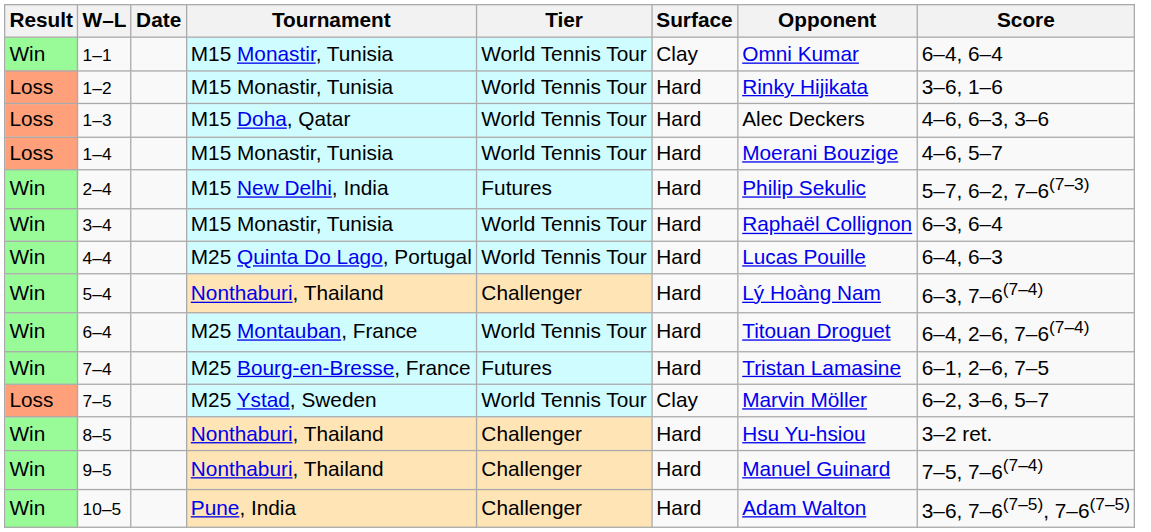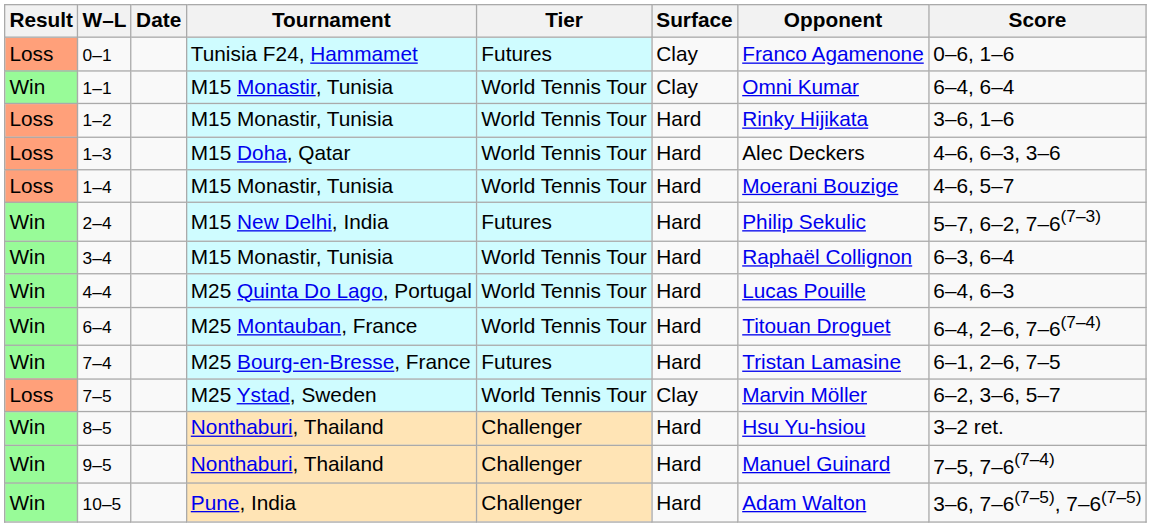 <table class="sortable wikitable">
 <tr>
 <th>Result</th>
 <th class="unsortable">W–L</th>
 <th>Date</th>
 <th>Tournament</th>
 <th>Tier</th>
 <th>Surface</th>
 <th>Opponent</th>
 <th class="unsortable">Score</th>
+</tr>
+<tr>
+<td bgcolor=FFA07A>Loss</td>
+<td><small>0–1</small></td>
+<td></td>
+<td style="background:#cffcff;">Tunisia F24, <a href='#'>Hammamet</a></td>
+<td style="background:#cffcff;">Futures</td>
+<td>Clay</td>
+<td> <a href='#'>Franco Agamenone</a></td>
+<td>0–6, 1–6</td>
 </tr>
 <tr>
 <td bgcolor=98FB98>Win</td>
 <td><small>1–1</small></td>
 <td></td>
 <td style="background:#cffcff;">M15 <a href='#'>Monastir</a>, Tunisia</td>
 <td style="background:#cffcff;">World Tennis Tour</td>
 <td>Clay</td>
 <td> <a href='#'>Omni Kumar</a></td>
 <td>6–4, 6–4</td>
 </tr>
 <tr>
 <td bgcolor=FFA07A>Loss</td>
 <td><small>1–2</small></td>
 <td></td>
 <td style="background:#cffcff;">M15 Monastir, Tunisia</td>
 <td style="background:#cffcff;">World Tennis Tour</td>
 <td>Hard</td>
 <td> <a href='#'>Rinky Hijikata</a></td>
 <td>3–6, 1–6</td>
 </tr>
 <tr>
 <td bgcolor=FFA07A>Loss</td>
 <td><small>1–3</small></td>
 <td></td>
 <td style="background:#cffcff;">M15 <a href='#'>Doha</a>, Qatar</td>
 <td style="background:#cffcff;">World Tennis Tour</td>
 <td>Hard</td>
 <td> Alec Deckers</td>
 <td>4–6, 6–3, 3–6</td>
 </tr>
 <tr>
 <td bgcolor=FFA07A>Loss</td>
 <td><small>1–4</small></td>
 <td></td>
 <td style="background:#cffcff;">M15 Monastir, Tunisia</td>
 <td style="background:#cffcff;">World Tennis Tour</td>
 <td>Hard</td>
 <td> <a href='#'>Moerani Bouzige</a></td>
 <td>4–6, 5–7</td>
 </tr>
 <tr>
 <td bgcolor=98FB98>Win</td>
 <td><small>2–4</small></td>
 <td></td>
 <td style="background:#cffcff;">M15 <a href='#'>New Delhi</a>, India</td>
 <td style="background:#cffcff;">Futures</td>
 <td>Hard</td>
 <td> <a href='#'>Philip Sekulic</a></td>
 <td>5–7, 6–2, 7–6<sup>(7–3)</sup></td>
 </tr>
 <tr>
 <td bgcolor=98FB98>Win</td>
 <td><small>3–4</small></td>
 <td></td>
 <td style="background:#cffcff;">M15 Monastir, Tunisia</td>
 <td style="background:#cffcff;">World Tennis Tour</td>
 <td>Hard</td>
 <td> <a href='#'>Raphaël Collignon</a></td>
 <td>6–3, 6–4</td>
 </tr>
 <tr>
 <td bgcolor=98FB98>Win</td>
 <td><small>4–4</small></td>
 <td></td>
 <td style="background:#cffcff;">M25 <a href='#'>Quinta Do Lago</a>, Portugal</td>
 <td style="background:#cffcff;">World Tennis Tour</td>
 <td>Hard</td>
 <td> <a href='#'>Lucas Pouille</a></td>
 <td>6–4, 6–3</td>
 </tr>
 <tr>
 <td bgcolor=98FB98>Win</td>
-<td><small>5–4</small></td>
-<td><a href='#'></a></td>
-<td style="background:moccasin;"><a href='#'>Nonthaburi</a>, Thailand</td>
-<td style="background:moccasin;">Challenger</td>
-<td>Hard</td>
-<td> <a href='#'>Lý Hoàng Nam</a></td>
-<td>6–3, 7–6<sup>(7–4)</sup></td>
-</tr>
-<tr>
-<td bgcolor=98FB98>Win</td>
 <td><small>6–4</small></td>
 <td></td>
 <td style="background:#cffcff;">M25 <a href='#'>Montauban</a>, France</td>
 <td style="background:#cffcff;">World Tennis Tour</td>
 <td>Hard</td>
 <td> <a href='#'>Titouan Droguet</a></td>
 <td>6–4, 2–6, 7–6<sup>(7–4)</sup></td>
 </tr>
 <tr>
 <td bgcolor=98FB98>Win</td>
 <td><small>7–4</small></td>
 <td></td>
 <td style="background:#cffcff;">M25 <a href='#'>Bourg-en-Bresse</a>, France</td>
 <td style="background:#cffcff;">Futures</td>
 <td>Hard</td>
 <td> <a href='#'>Tristan Lamasine</a></td>
 <td>6–1, 2–6, 7–5</td>
 </tr>
 <tr>
 <td bgcolor=FFA07A>Loss</td>
 <td><small>7–5</small></td>
 <td></td>
 <td style="background:#cffcff;">M25 <a href='#'>Ystad</a>, Sweden</td>
 <td style="background:#cffcff;">World Tennis Tour</td>
 <td>Clay</td>
 <td> <a href='#'>Marvin Möller</a></td>
 <td>6–2, 3–6, 5–7</td>
 </tr>
 <tr>
 <td bgcolor=98FB98>Win</td>
 <td><small>8–5</small></td>
 <td><a href='#'></a></td>
 <td style="background:moccasin;"><a href='#'>Nonthaburi</a>, Thailand</td>
 <td style="background:moccasin;">Challenger</td>
 <td>Hard</td>
 <td> <a href='#'>Hsu Yu-hsiou</a></td>
 <td>3–2 ret.</td>
 </tr>
 <tr>
 <td bgcolor=98FB98>Win</td>
 <td><small>9–5</small></td>
 <td><a href='#'></a></td>
 <td style="background:moccasin;"><a href='#'>Nonthaburi</a>, Thailand</td>
 <td style="background:moccasin;">Challenger</td>
 <td>Hard</td>
 <td> <a href='#'>Manuel Guinard</a></td>
 <td>7–5, 7–6<sup>(7–4)</sup></td>
 </tr>
 <tr>
 <td bgcolor=98FB98>Win</td>
 <td><small>10–5</small></td>
 <td><a href='#'></a></td>
 <td style="background:moccasin;"><a href='#'>Pune</a>, India</td>
 <td style="background:moccasin;">Challenger</td>
 <td>Hard</td>
 <td> <a href='#'>Adam Walton</a></td>
 <td>3–6, 7–6<sup>(7–5)</sup>, 7–6<sup>(7–5)</sup></td>
 </tr>
 </table>
